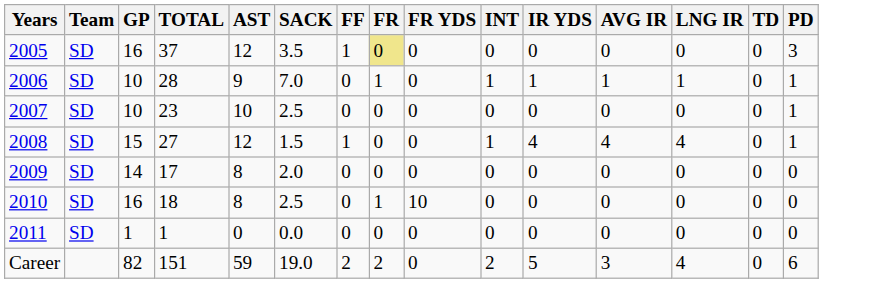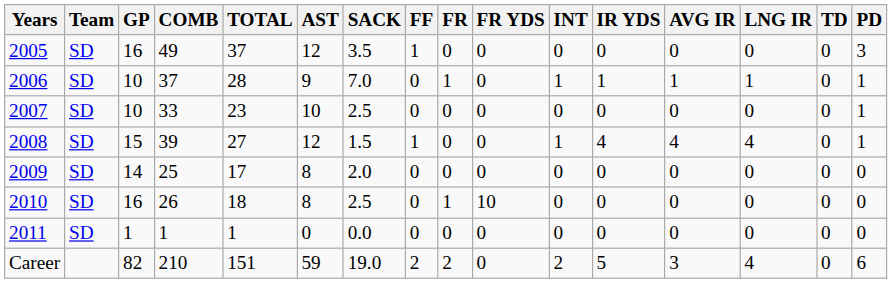 <table class="wikitable">
 <tr>
 <th>Years</th>
 <th>Team</th>
 <th>GP</th>
+<th>COMB</th>
 <th>TOTAL</th>
 <th>AST</th>
 <th>SACK</th>
 <th>FF</th>
 <th>FR</th>
 <th>FR YDS</th>
 <th>INT</th>
 <th>IR YDS</th>
 <th>AVG IR</th>
 <th>LNG IR</th>
 <th>TD</th>
 <th>PD</th>
 </tr>
 <tr>
 <td><a href='#'>2005</a></td>
 <td><a href='#'>SD</a></td>
 <td>16</td>
+<td>49</td>
 <td>37</td>
 <td>12</td>
 <td>3.5</td>
 <td>1</td>
-<td style="background: khaki;">0</td>
+<td>0</td>
 <td>0</td>
 <td>0</td>
 <td>0</td>
 <td>0</td>
 <td>0</td>
 <td>0</td>
 <td>3</td>
 </tr>
 <tr>
 <td><a href='#'>2006</a></td>
 <td><a href='#'>SD</a></td>
 <td>10</td>
+<td>37</td>
 <td>28</td>
 <td>9</td>
 <td>7.0</td>
 <td>0</td>
 <td>1</td>
 <td>0</td>
 <td>1</td>
 <td>1</td>
 <td>1</td>
 <td>1</td>
 <td>0</td>
 <td>1</td>
 </tr>
 <tr>
 <td><a href='#'>2007</a></td>
 <td><a href='#'>SD</a></td>
 <td>10</td>
+<td>33</td>
 <td>23</td>
 <td>10</td>
 <td>2.5</td>
 <td>0</td>
 <td>0</td>
 <td>0</td>
 <td>0</td>
 <td>0</td>
 <td>0</td>
 <td>0</td>
 <td>0</td>
 <td>1</td>
 </tr>
 <tr>
 <td><a href='#'>2008</a></td>
 <td><a href='#'>SD</a></td>
 <td>15</td>
+<td>39</td>
 <td>27</td>
 <td>12</td>
 <td>1.5</td>
 <td>1</td>
 <td>0</td>
 <td>0</td>
 <td>1</td>
 <td>4</td>
 <td>4</td>
 <td>4</td>
 <td>0</td>
 <td>1</td>
 </tr>
 <tr>
 <td><a href='#'>2009</a></td>
 <td><a href='#'>SD</a></td>
 <td>14</td>
+<td>25</td>
 <td>17</td>
 <td>8</td>
 <td>2.0</td>
 <td>0</td>
 <td>0</td>
 <td>0</td>
 <td>0</td>
 <td>0</td>
 <td>0</td>
 <td>0</td>
 <td>0</td>
 <td>0</td>
 </tr>
 <tr>
 <td><a href='#'>2010</a></td>
 <td><a href='#'>SD</a></td>
 <td>16</td>
+<td>26</td>
 <td>18</td>
 <td>8</td>
 <td>2.5</td>
 <td>0</td>
 <td>1</td>
 <td>10</td>
 <td>0</td>
 <td>0</td>
 <td>0</td>
 <td>0</td>
 <td>0</td>
 <td>0</td>
 </tr>
 <tr>
 <td><a href='#'>2011</a></td>
 <td><a href='#'>SD</a></td>
 <td>1</td>
 <td>1</td>
+<td>1</td>
 <td>0</td>
 <td>0.0</td>
 <td>0</td>
 <td>0</td>
 <td>0</td>
 <td>0</td>
 <td>0</td>
 <td>0</td>
 <td>0</td>
 <td>0</td>
 <td>0</td>
 </tr>
 <tr>
 <td>Career</td>
 <td></td>
 <td>82</td>
+<td>210</td>
 <td>151</td>
 <td>59</td>
 <td>19.0</td>
 <td>2</td>
 <td>2</td>
 <td>0</td>
 <td>2</td>
 <td>5</td>
 <td>3</td>
 <td>4</td>
 <td>0</td>
 <td>6</td>
 </tr>
 </table>
